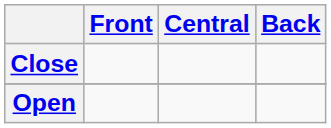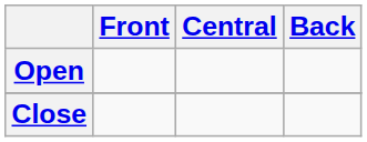 <table class="wikitable">
 <tr>
 <th></th>
 <th><a href='#'>Front</a></th>
 <th><a href='#'>Central</a></th>
 <th><a href='#'>Back</a></th>
 </tr>
 <tr style="text-align:center;">
-<th><a href='#'>Close</a></th>
+<th><a href='#'>Open</a></th>
 <td></td>
 <td></td>
 <td></td>
 </tr>
 <tr style="text-align:center;">
 </tr>
 <tr style="text-align:center;">
-<th><a href='#'>Open</a></th>
+<th><a href='#'>Close</a></th>
 <td></td>
 <td></td>
 <td></td>
 </tr>
 </table>
